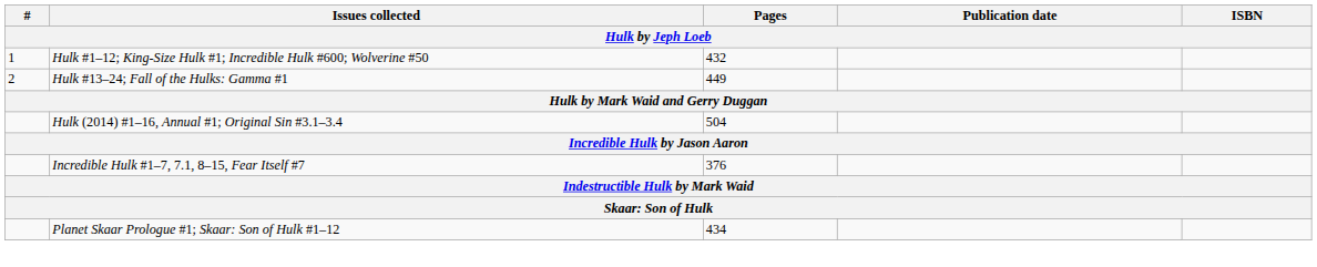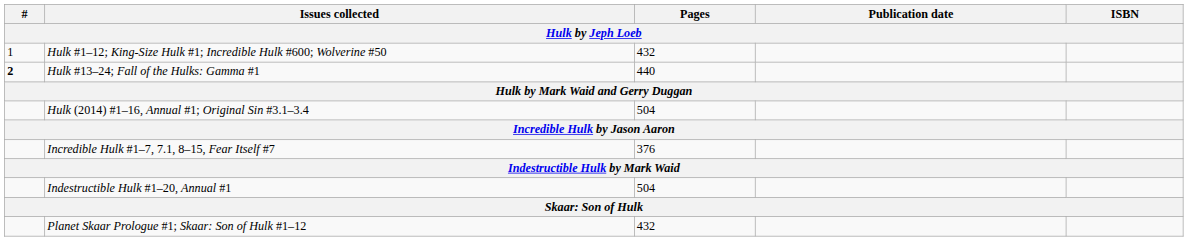 <table class="wikitable sortable" width=98%>
 <tr>
 <th class="unsortable">#</th>
 <th class="unsortable" width="50%">Issues collected</th>
 <th>Pages</th>
 <th>Publication date</th>
 <th class="unsortable">ISBN</th>
 </tr>
 <tr>
 <th colspan="5"><strong><em><a href='#'>Hulk</a> by <a href='#'>Jeph Loeb</a></em></strong></th>
 </tr>
 <tr>
 <td>1</td>
 <td><em>Hulk</em> #1–12; <em>King-Size Hulk</em> #1; <em>Incredible Hulk</em> #600; <em>Wolverine</em> #50</td>
 <td>432</td>
 <td></td>
 <td></td>
 </tr>
 <tr>
-<td>2</td>
+<td><strong>2</strong></td>
 <td><em>Hulk</em> #13–24; <em>Fall of the Hulks: Gamma</em> #1</td>
-<td>449</td>
+<td>440</td>
 <td></td>
 <td></td>
 </tr>
 <tr>
 <th colspan="5"><strong><em>Hulk by Mark Waid and Gerry Duggan</em></strong></th>
 </tr>
 <tr>
 <td></td>
 <td><em>Hulk</em> (2014) #1–16, <em>Annual</em> #1; <em>Original Sin</em> #3.1–3.4</td>
 <td>504</td>
 <td></td>
 <td></td>
 </tr>
 <tr>
 <th colspan="5"><strong><em><a href='#'>Incredible Hulk</a> by Jason Aaron</em></strong></th>
 </tr>
 <tr>
 <td></td>
 <td><em>Incredible Hulk</em> #1–7, 7.1, 8–15, <em>Fear Itself</em> #7</td>
 <td>376</td>
 <td></td>
 <td></td>
 </tr>
 <tr>
 <th colspan="5"><strong><em><a href='#'>Indestructible Hulk</a> by Mark Waid</em></strong></th>
 </tr>
 <tr>
+<td></td>
+<td><em>Indestructible Hulk</em> #1–20, <em>Annual</em> #1</td>
+<td>504</td>
+<td></td>
+<td></td>
+</tr>
+<tr>
 <th colspan="5"><strong><em>Skaar: Son of Hulk</em></strong></th>
 </tr>
 <tr>
 <td></td>
 <td><em>Planet Skaar Prologue</em> #1; <em>Skaar: Son of Hulk</em> #1–12</td>
-<td>434</td>
+<td>432</td>
 <td></td>
 <td></td>
 </tr>
 </table>
